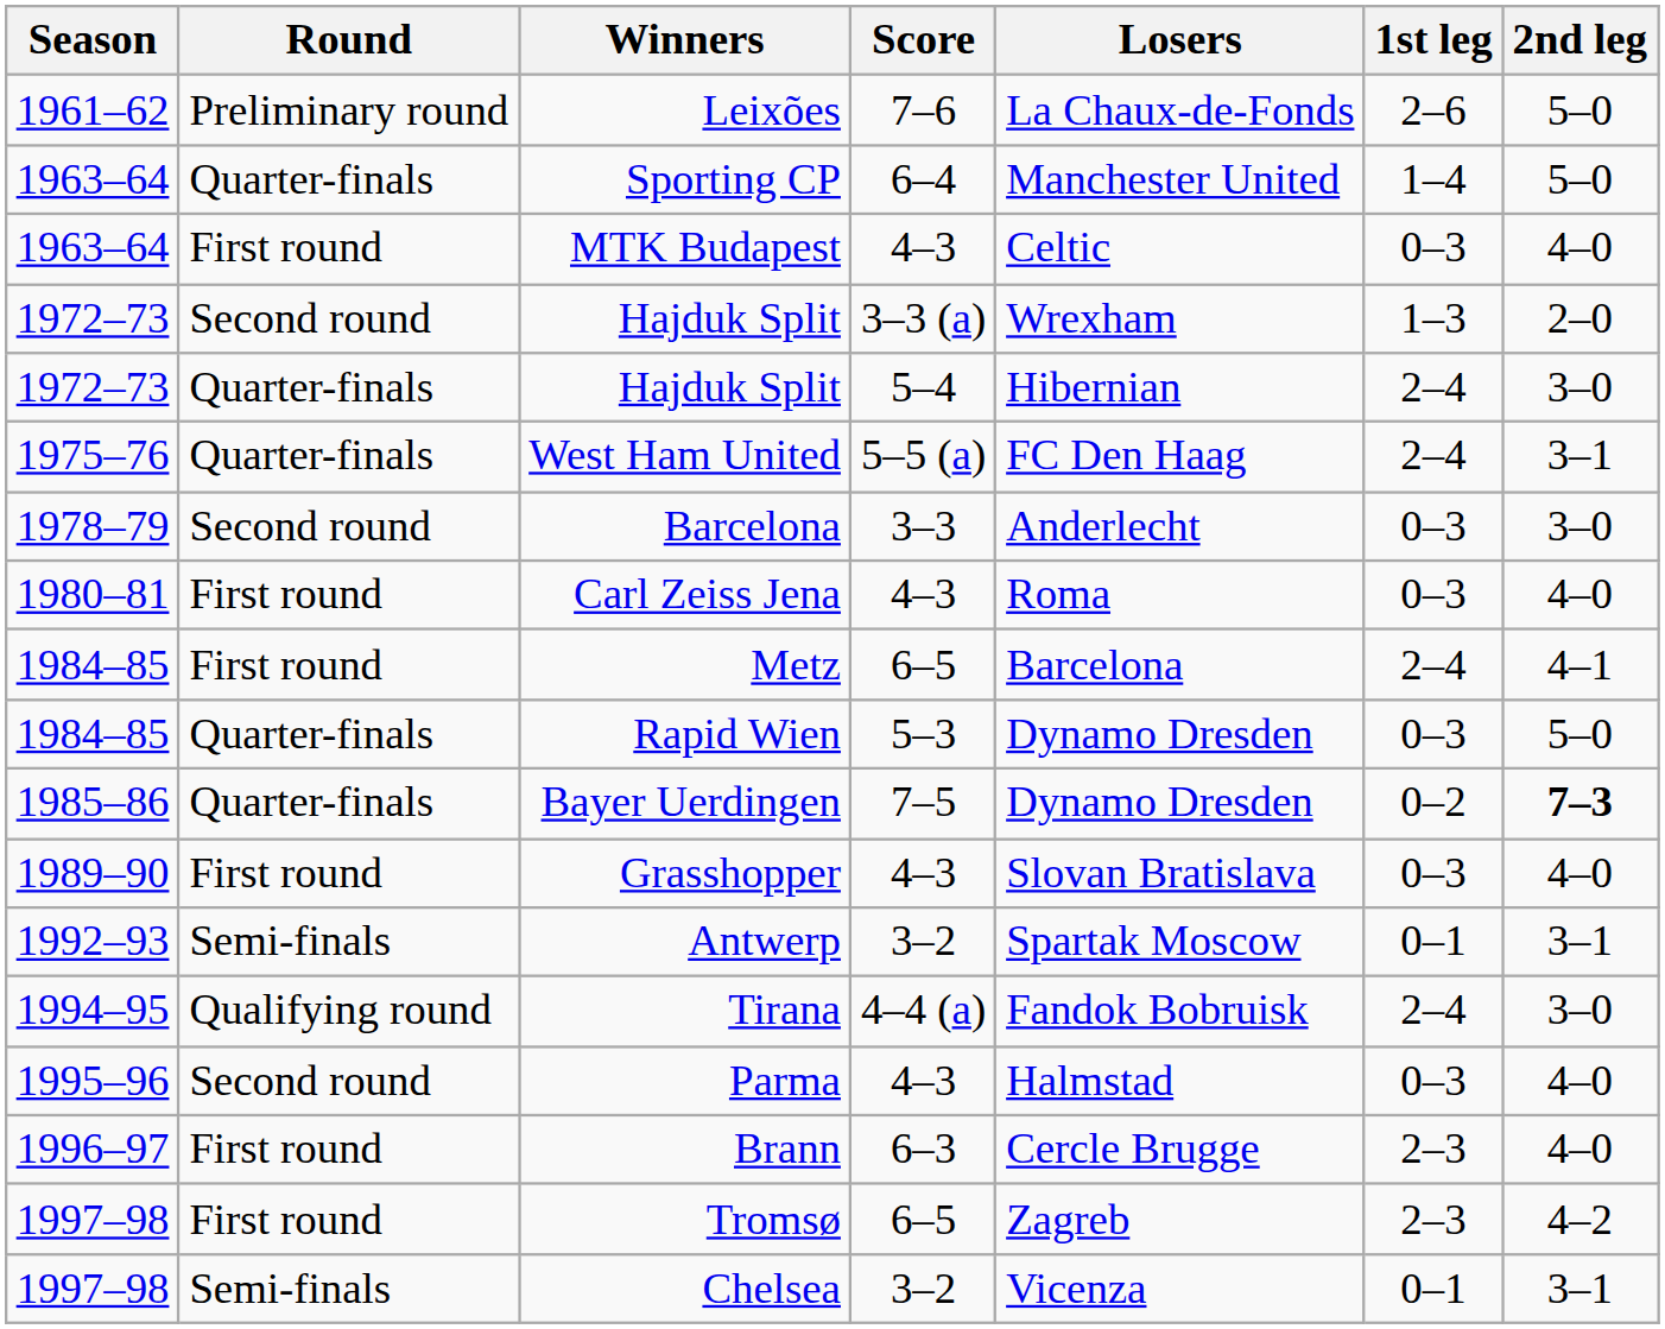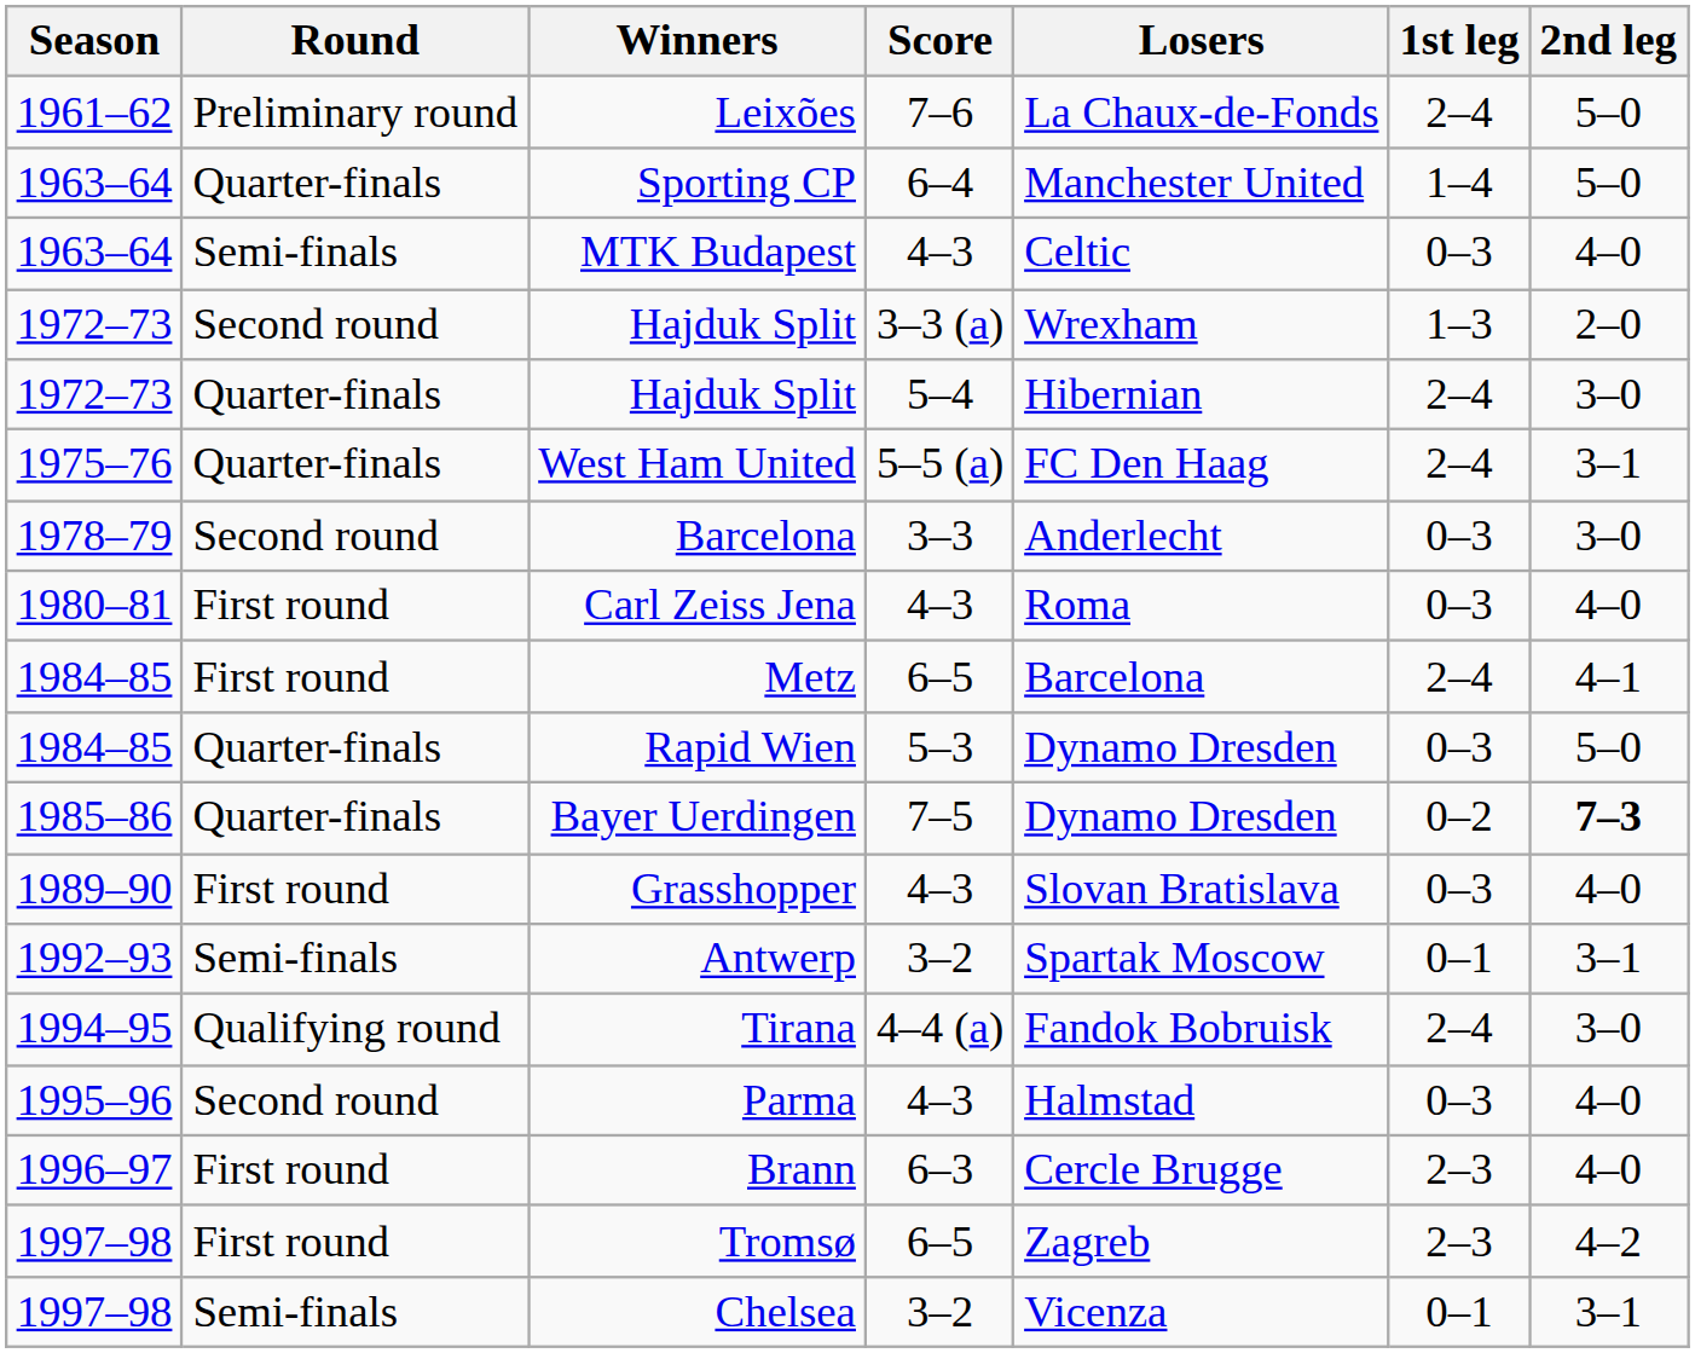 <table class="wikitable">
 <tr>
 <th>Season</th>
 <th>Round</th>
 <th>Winners</th>
 <th>Score</th>
 <th>Losers</th>
 <th>1st leg</th>
 <th>2nd leg</th>
 </tr>
 <tr>
 <td><a href='#'>1961–62</a></td>
 <td>Preliminary round</td>
 <td style="text-align:right"><a href='#'>Leixões</a> </td>
 <td align="center">7–6</td>
 <td> <a href='#'>La Chaux-de-Fonds</a></td>
-<td align="center">2–6</td>
+<td align="center">2–4<br></td>
 <td align="center">5–0</td>
 </tr>
 <tr>
 <td><a href='#'>1963–64</a></td>
 <td>Quarter-finals</td>
 <td style="text-align:right"><a href='#'>Sporting CP</a> </td>
 <td align="center">6–4</td>
 <td> <a href='#'>Manchester United</a></td>
 <td align="center">1–4</td>
 <td align="center">5–0</td>
 </tr>
 <tr>
 <td><a href='#'>1963–64</a></td>
-<td>First round</td>
+<td>Semi-finals</td>
 <td style="text-align:right"><a href='#'>MTK Budapest</a> </td>
 <td align="center">4–3</td>
 <td> <a href='#'>Celtic</a></td>
 <td align="center">0–3</td>
 <td align="center">4–0</td>
 </tr>
 <tr>
 <td><a href='#'>1972–73</a></td>
 <td>Second round</td>
 <td style="text-align:right"><a href='#'>Hajduk Split</a> </td>
 <td align="center">3–3 (<a href='#'>a</a>)</td>
 <td> <a href='#'>Wrexham</a></td>
 <td align="center">1–3 <br> </td>
 <td align="center">2–0</td>
 </tr>
 <tr>
 <td><a href='#'>1972–73</a></td>
 <td>Quarter-finals</td>
 <td style="text-align:right"><a href='#'>Hajduk Split</a> </td>
 <td align="center">5–4</td>
 <td> <a href='#'>Hibernian</a></td>
 <td align="center">2–4<br></td>
 <td align="center">3–0</td>
 </tr>
 <tr>
 <td><a href='#'>1975–76</a></td>
 <td>Quarter-finals</td>
 <td style="text-align:right"><a href='#'>West Ham United</a> </td>
 <td align="center">5–5 (<a href='#'>a</a>)</td>
 <td> <a href='#'>FC Den Haag</a></td>
 <td align="center">2–4<br></td>
 <td align="center">3–1</td>
 </tr>
 <tr>
 <td><a href='#'>1978–79</a></td>
 <td>Second round</td>
 <td style="text-align:right"><a href='#'>Barcelona</a> </td>
 <td align="center">3–3 </td>
 <td> <a href='#'>Anderlecht</a></td>
 <td align="center">0–3</td>
 <td align="center">3–0 </td>
 </tr>
 <tr>
 <td><a href='#'>1980–81</a></td>
 <td>First round</td>
 <td style="text-align:right"><a href='#'>Carl Zeiss Jena</a> </td>
 <td align="center">4–3</td>
 <td> <a href='#'>Roma</a></td>
 <td align="center">0–3</td>
 <td align="center">4–0</td>
 </tr>
 <tr>
 <td><a href='#'>1984–85</a></td>
 <td>First round</td>
 <td style="text-align:right"><a href='#'>Metz</a> </td>
 <td align="center">6–5</td>
 <td> <a href='#'>Barcelona</a></td>
 <td align="center">2–4<br></td>
 <td align="center">4–1<br></td>
 </tr>
 <tr>
 <td><a href='#'>1984–85</a></td>
 <td>Quarter-finals</td>
 <td style="text-align:right"><a href='#'>Rapid Wien</a> </td>
 <td align="center">5–3</td>
 <td> <a href='#'>Dynamo Dresden</a></td>
 <td align="center">0–3</td>
 <td align="center">5–0</td>
 </tr>
 <tr>
 <td><a href='#'>1985–86</a></td>
 <td>Quarter-finals</td>
 <td style="text-align:right"><a href='#'>Bayer Uerdingen</a> </td>
 <td align="center">7–5</td>
 <td> <a href='#'>Dynamo Dresden</a></td>
 <td align="center">0–2</td>
 <td align="center"><strong>7–3<br></strong></td>
 </tr>
 <tr>
 <td><a href='#'>1989–90</a></td>
 <td>First round</td>
 <td style="text-align:right"><a href='#'>Grasshopper</a> </td>
 <td align="center">4–3</td>
 <td> <a href='#'>Slovan Bratislava</a></td>
 <td align="center">0–3</td>
 <td align="center">4–0 </td>
 </tr>
 <tr>
 <td><a href='#'>1992–93</a></td>
 <td>Semi-finals</td>
 <td style="text-align:right"><a href='#'>Antwerp</a> </td>
 <td align="center">3–2</td>
 <td> <a href='#'>Spartak Moscow</a></td>
 <td align="center">0–1</td>
 <td align="center">3–1<br></td>
 </tr>
 <tr>
 <td><a href='#'>1994–95</a></td>
 <td>Qualifying round</td>
 <td style="text-align:right"><a href='#'>Tirana</a> </td>
 <td align="center">4–4 (<a href='#'>a</a>)</td>
 <td> <a href='#'>Fandok Bobruisk</a></td>
 <td align="center">2–4<br></td>
 <td align="center">3–0</td>
 </tr>
 <tr>
 <td><a href='#'>1995–96</a></td>
 <td>Second round</td>
 <td style="text-align:right"><a href='#'>Parma</a> </td>
 <td align="center">4–3</td>
 <td> <a href='#'>Halmstad</a></td>
 <td align="center">0–3</td>
 <td align="center">4–0</td>
 </tr>
 <tr>
 <td><a href='#'>1996–97</a></td>
 <td>First round</td>
 <td style="text-align:right"><a href='#'>Brann</a> </td>
 <td align="center">6–3</td>
 <td> <a href='#'>Cercle Brugge</a></td>
 <td align="center">2–3<br></td>
 <td align="center">4–0</td>
 </tr>
 <tr>
 <td><a href='#'>1997–98</a></td>
 <td>First round</td>
 <td style="text-align:right"><a href='#'>Tromsø</a> </td>
 <td align="center">6–5</td>
 <td> <a href='#'>Zagreb</a></td>
 <td align="center">2–3<br></td>
 <td align="center">4–2 </td>
 </tr>
 <tr>
 <td><a href='#'>1997–98</a></td>
 <td>Semi-finals</td>
 <td style="text-align:right"><a href='#'>Chelsea</a> </td>
 <td align="center">3–2</td>
 <td> <a href='#'>Vicenza</a></td>
 <td align="center">0–1</td>
 <td align="center">3–1<br></td>
 </tr>
 </table>
